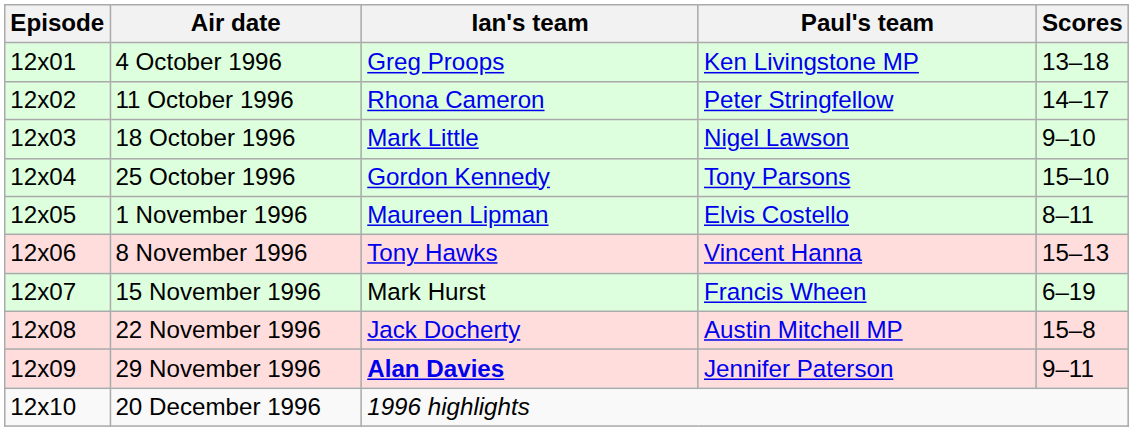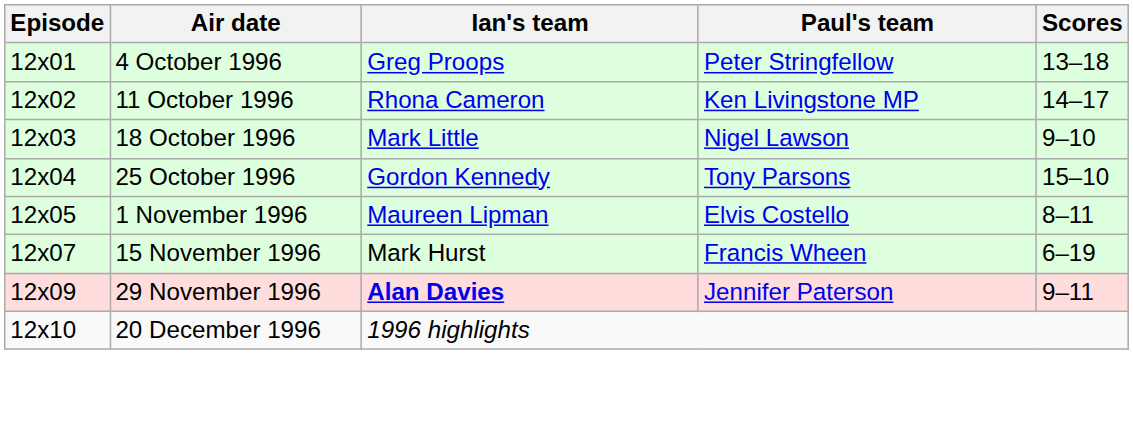 <table class="wikitable" style="width:745px;">
 <tr>
 <th style="width:5%;">Episode</th>
 <th style="width:23%;">Air date</th>
 <th style="width:31%;">Ian's team</th>
 <th style="width:31%;">Paul's team</th>
 <th style="width:6%;">Scores</th>
 </tr>
 <tr style="background:#dfd;">
 <td>12x01</td>
 <td>4 October 1996</td>
 <td><a href='#'>Greg Proops</a></td>
-<td><a href='#'>Ken Livingstone MP</a></td>
+<td><a href='#'>Peter Stringfellow</a></td>
 <td>13–18</td>
 </tr>
 <tr style="background:#dfd;">
 <td>12x02</td>
 <td>11 October 1996</td>
 <td><a href='#'>Rhona Cameron</a></td>
-<td><a href='#'>Peter Stringfellow</a></td>
+<td><a href='#'>Ken Livingstone MP</a></td>
 <td>14–17</td>
 </tr>
 <tr style="background:#dfd;">
 <td>12x03</td>
 <td>18 October 1996</td>
 <td><a href='#'>Mark Little</a></td>
 <td><a href='#'>Nigel Lawson</a></td>
 <td>9–10</td>
 </tr>
 <tr style="background:#dfd;">
 <td>12x04</td>
 <td>25 October 1996</td>
 <td><a href='#'>Gordon Kennedy</a></td>
 <td><a href='#'>Tony Parsons</a></td>
 <td>15–10</td>
 </tr>
 <tr style="background:#dfd;">
 <td>12x05</td>
 <td>1 November 1996</td>
 <td><a href='#'>Maureen Lipman</a></td>
 <td><a href='#'>Elvis Costello</a></td>
 <td>8–11</td>
 </tr>
-<tr style="background:#fdd;">
-<td>12x06</td>
-<td>8 November 1996</td>
-<td><a href='#'>Tony Hawks</a></td>
-<td><a href='#'>Vincent Hanna</a></td>
-<td>15–13</td>
-</tr>
 <tr style="background:#dfd;">
 <td>12x07</td>
 <td>15 November 1996</td>
 <td>Mark Hurst</td>
 <td><a href='#'>Francis Wheen</a></td>
 <td>6–19</td>
-</tr>
-<tr style="background:#fdd;">
-<td>12x08</td>
-<td>22 November 1996</td>
-<td><a href='#'>Jack Docherty</a></td>
-<td><a href='#'>Austin Mitchell MP</a></td>
-<td>15–8</td>
 </tr>
 <tr style="background:#fdd;">
 <td>12x09</td>
 <td>29 November 1996</td>
 <td><strong><a href='#'>Alan Davies</a></strong></td>
 <td><a href='#'>Jennifer Paterson</a></td>
 <td>9–11</td>
 </tr>
 <tr>
 <td>12x10</td>
 <td>20 December 1996</td>
 <td colspan="3"><em>1996 highlights</em></td>
 </tr>
 </table>
